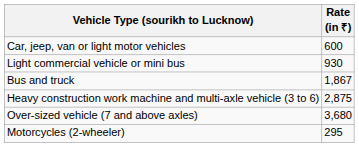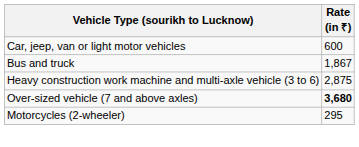 <table class="wikitable">
 <tr>
 <th>Vehicle Type (sourikh to Lucknow)</th>
 <th>Rate<br>(in ₹)</th>
 </tr>
 <tr>
 <td>Car, jeep, van or light motor vehicles</td>
 <td>600</td>
-</tr>
-<tr>
-<td>Light commercial vehicle or mini bus</td>
-<td>930</td>
 </tr>
 <tr>
 <td>Bus and truck</td>
 <td>1,867</td>
 </tr>
 <tr>
 <td>Heavy construction work machine and multi-axle vehicle (3 to 6)</td>
 <td>2,875</td>
 </tr>
 <tr>
 <td>Over-sized vehicle (7 and above axles)</td>
-<td>3,680</td>
+<td><strong>3,680</strong></td>
 </tr>
 <tr>
 <td>Motorcycles (2-wheeler)</td>
 <td>295</td>
 </tr>
 </table>
